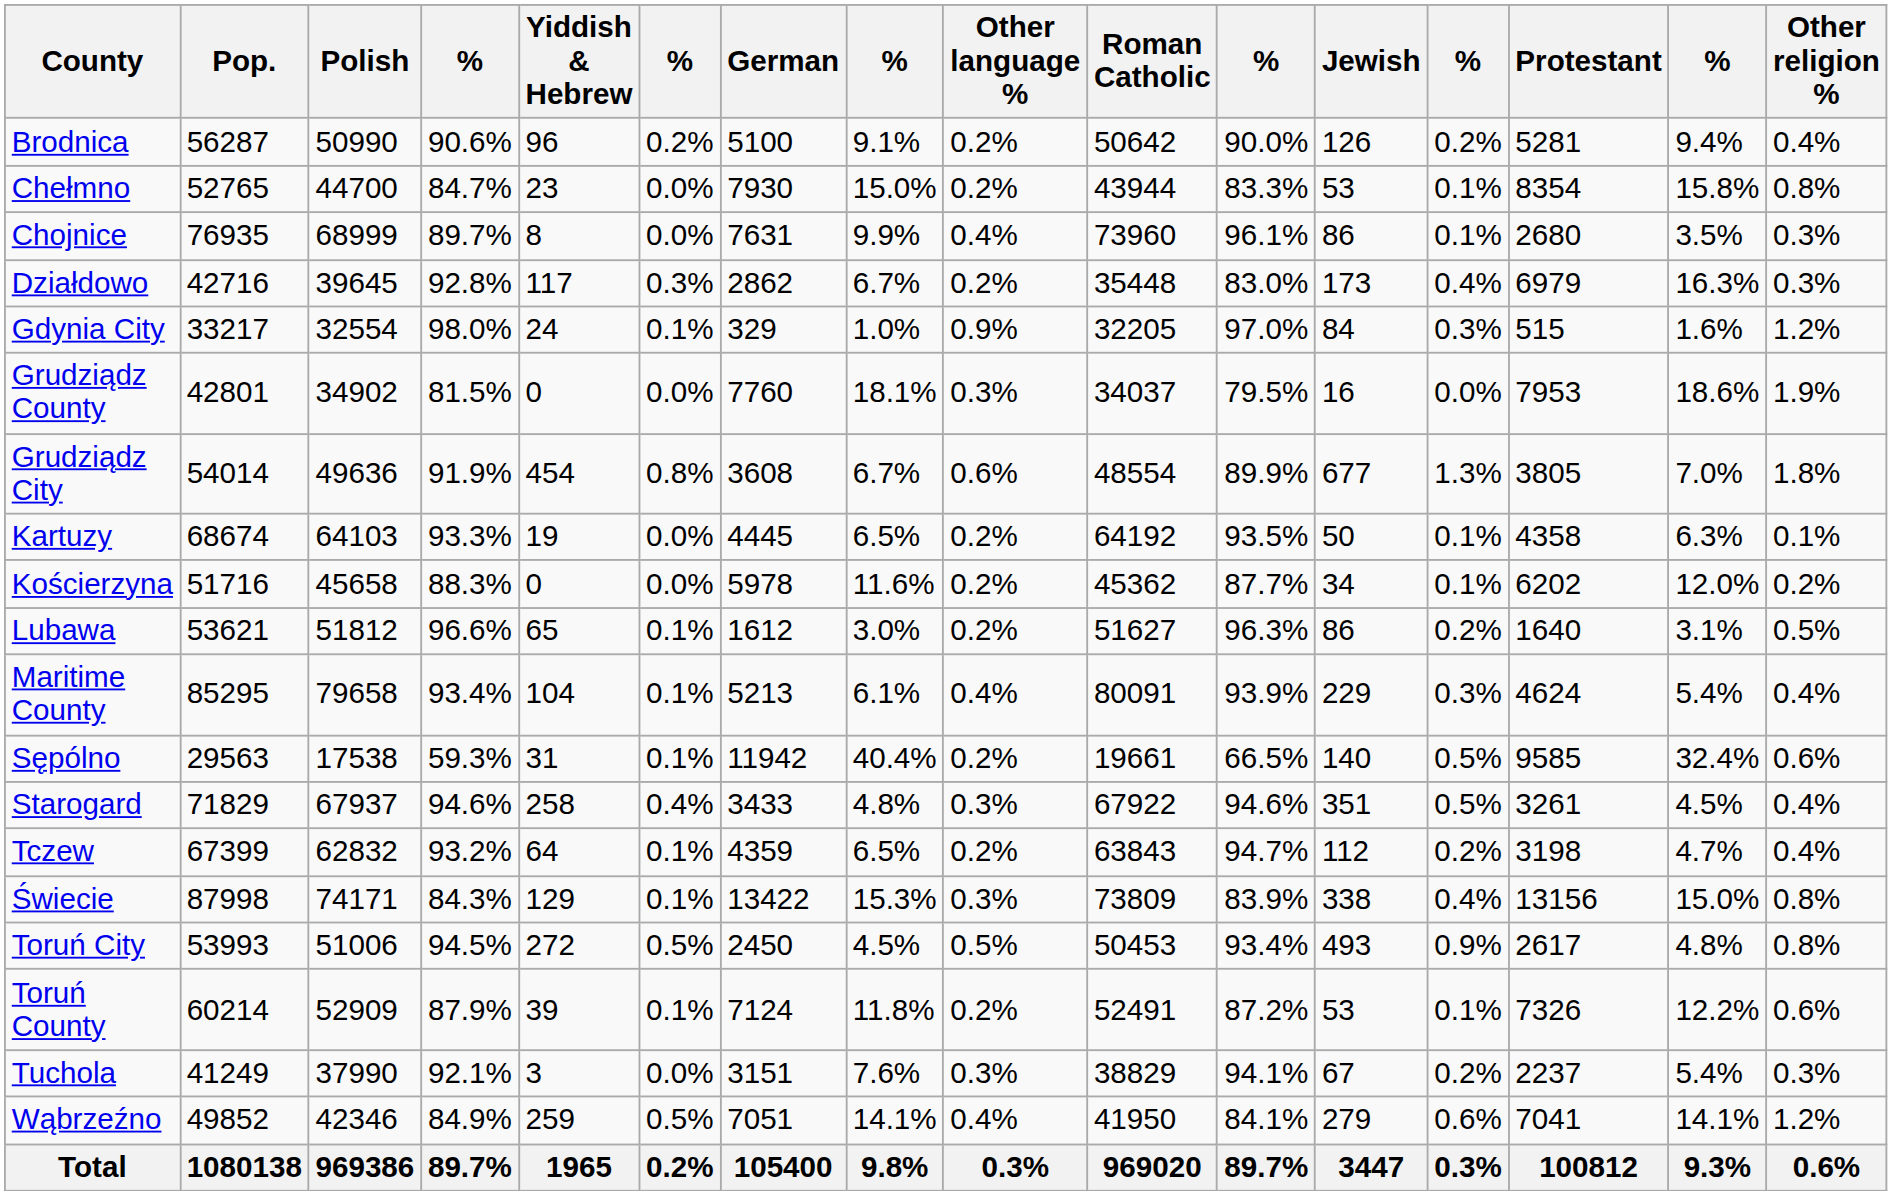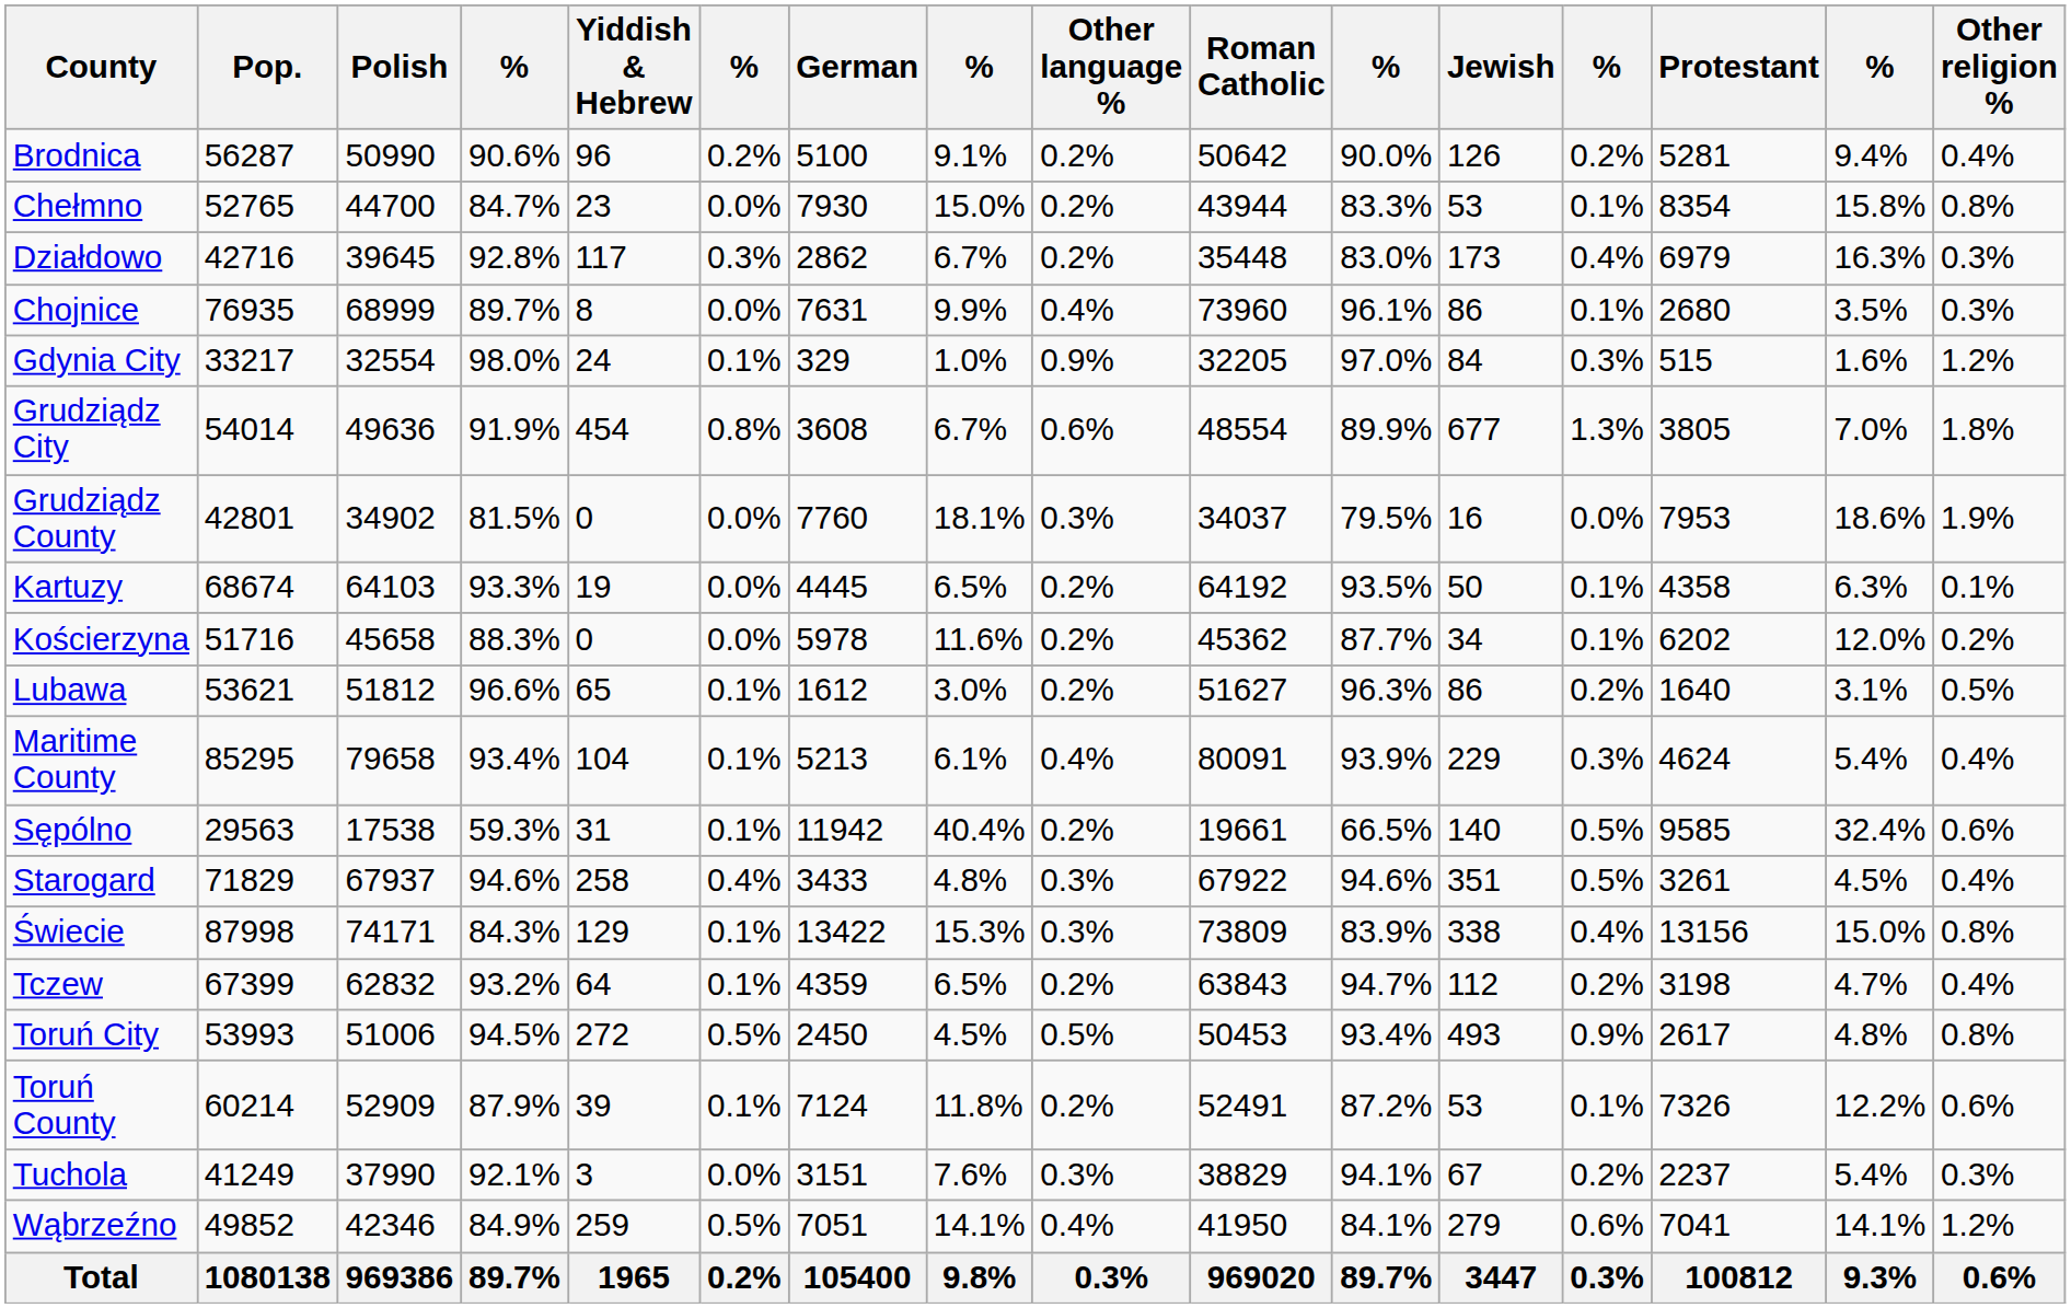 <table class="wikitable sortable mw-collapsible">
 <tr>
 <th>County</th>
 <th>Pop.</th>
 <th>Polish</th>
 <th>%</th>
 <th>Yiddish & Hebrew</th>
 <th>%</th>
 <th>German</th>
 <th>%</th>
 <th>Other language %</th>
 <th>Roman Catholic</th>
 <th>%</th>
 <th>Jewish</th>
 <th>%</th>
 <th>Protestant</th>
 <th>%</th>
 <th>Other religion %</th>
 </tr>
 <tr>
 <td><a href='#'>Brodnica</a></td>
 <td>56287</td>
 <td>50990</td>
 <td>90.6%</td>
 <td>96</td>
 <td>0.2%</td>
 <td>5100</td>
 <td>9.1%</td>
 <td>0.2%</td>
 <td>50642</td>
 <td>90.0%</td>
 <td>126</td>
 <td>0.2%</td>
 <td>5281</td>
 <td>9.4%</td>
 <td>0.4%</td>
 </tr>
 <tr>
 <td><a href='#'>Chełmno</a></td>
 <td>52765</td>
 <td>44700</td>
 <td>84.7%</td>
 <td>23</td>
 <td>0.0%</td>
 <td>7930</td>
 <td>15.0%</td>
 <td>0.2%</td>
 <td>43944</td>
 <td>83.3%</td>
 <td>53</td>
 <td>0.1%</td>
 <td>8354</td>
 <td>15.8%</td>
 <td>0.8%</td>
 </tr>
 <tr>
+<td><a href='#'>Działdowo</a></td>
+<td>42716</td>
+<td>39645</td>
+<td>92.8%</td>
+<td>117</td>
+<td>0.3%</td>
+<td>2862</td>
+<td>6.7%</td>
+<td>0.2%</td>
+<td>35448</td>
+<td>83.0%</td>
+<td>173</td>
+<td>0.4%</td>
+<td>6979</td>
+<td>16.3%</td>
+<td>0.3%</td>
+</tr>
+<tr>
 <td><a href='#'>Chojnice</a></td>
 <td>76935</td>
 <td>68999</td>
 <td>89.7%</td>
 <td>8</td>
 <td>0.0%</td>
 <td>7631</td>
 <td>9.9%</td>
 <td>0.4%</td>
 <td>73960</td>
 <td>96.1%</td>
 <td>86</td>
 <td>0.1%</td>
 <td>2680</td>
 <td>3.5%</td>
-<td>0.3%</td>
-</tr>
-<tr>
-<td><a href='#'>Działdowo</a></td>
-<td>42716</td>
-<td>39645</td>
-<td>92.8%</td>
-<td>117</td>
-<td>0.3%</td>
-<td>2862</td>
-<td>6.7%</td>
-<td>0.2%</td>
-<td>35448</td>
-<td>83.0%</td>
-<td>173</td>
-<td>0.4%</td>
-<td>6979</td>
-<td>16.3%</td>
 <td>0.3%</td>
 </tr>
 <tr>
 <td><a href='#'>Gdynia City</a></td>
 <td>33217</td>
 <td>32554</td>
 <td>98.0%</td>
 <td>24</td>
 <td>0.1%</td>
 <td>329</td>
 <td>1.0%</td>
 <td>0.9%</td>
 <td>32205</td>
 <td>97.0%</td>
 <td>84</td>
 <td>0.3%</td>
 <td>515</td>
 <td>1.6%</td>
 <td>1.2%</td>
 </tr>
 <tr>
+<td><a href='#'>Grudziądz City</a></td>
+<td>54014</td>
+<td>49636</td>
+<td>91.9%</td>
+<td>454</td>
+<td>0.8%</td>
+<td>3608</td>
+<td>6.7%</td>
+<td>0.6%</td>
+<td>48554</td>
+<td>89.9%</td>
+<td>677</td>
+<td>1.3%</td>
+<td>3805</td>
+<td>7.0%</td>
+<td>1.8%</td>
+</tr>
+<tr>
 <td><a href='#'>Grudziądz County</a></td>
 <td>42801</td>
 <td>34902</td>
 <td>81.5%</td>
 <td>0</td>
 <td>0.0%</td>
 <td>7760</td>
 <td>18.1%</td>
 <td>0.3%</td>
 <td>34037</td>
 <td>79.5%</td>
 <td>16</td>
 <td>0.0%</td>
 <td>7953</td>
 <td>18.6%</td>
 <td>1.9%</td>
-</tr>
-<tr>
-<td><a href='#'>Grudziądz City</a></td>
-<td>54014</td>
-<td>49636</td>
-<td>91.9%</td>
-<td>454</td>
-<td>0.8%</td>
-<td>3608</td>
-<td>6.7%</td>
-<td>0.6%</td>
-<td>48554</td>
-<td>89.9%</td>
-<td>677</td>
-<td>1.3%</td>
-<td>3805</td>
-<td>7.0%</td>
-<td>1.8%</td>
 </tr>
 <tr>
 <td><a href='#'>Kartuzy</a></td>
 <td>68674</td>
 <td>64103</td>
 <td>93.3%</td>
 <td>19</td>
 <td>0.0%</td>
 <td>4445</td>
 <td>6.5%</td>
 <td>0.2%</td>
 <td>64192</td>
 <td>93.5%</td>
 <td>50</td>
 <td>0.1%</td>
 <td>4358</td>
 <td>6.3%</td>
 <td>0.1%</td>
 </tr>
 <tr>
 <td><a href='#'>Kościerzyna</a></td>
 <td>51716</td>
 <td>45658</td>
 <td>88.3%</td>
 <td>0</td>
 <td>0.0%</td>
 <td>5978</td>
 <td>11.6%</td>
 <td>0.2%</td>
 <td>45362</td>
 <td>87.7%</td>
 <td>34</td>
 <td>0.1%</td>
 <td>6202</td>
 <td>12.0%</td>
 <td>0.2%</td>
 </tr>
 <tr>
 <td><a href='#'>Lubawa</a></td>
 <td>53621</td>
 <td>51812</td>
 <td>96.6%</td>
 <td>65</td>
 <td>0.1%</td>
 <td>1612</td>
 <td>3.0%</td>
 <td>0.2%</td>
 <td>51627</td>
 <td>96.3%</td>
 <td>86</td>
 <td>0.2%</td>
 <td>1640</td>
 <td>3.1%</td>
 <td>0.5%</td>
 </tr>
 <tr>
 <td><a href='#'>Maritime County</a></td>
 <td>85295</td>
 <td>79658</td>
 <td>93.4%</td>
 <td>104</td>
 <td>0.1%</td>
 <td>5213</td>
 <td>6.1%</td>
 <td>0.4%</td>
 <td>80091</td>
 <td>93.9%</td>
 <td>229</td>
 <td>0.3%</td>
 <td>4624</td>
 <td>5.4%</td>
 <td>0.4%</td>
 </tr>
 <tr>
 <td><a href='#'>Sępólno</a></td>
 <td>29563</td>
 <td>17538</td>
 <td>59.3%</td>
 <td>31</td>
 <td>0.1%</td>
 <td>11942</td>
 <td>40.4%</td>
 <td>0.2%</td>
 <td>19661</td>
 <td>66.5%</td>
 <td>140</td>
 <td>0.5%</td>
 <td>9585</td>
 <td>32.4%</td>
 <td>0.6%</td>
 </tr>
 <tr>
 <td><a href='#'>Starogard</a></td>
 <td>71829</td>
 <td>67937</td>
 <td>94.6%</td>
 <td>258</td>
 <td>0.4%</td>
 <td>3433</td>
 <td>4.8%</td>
 <td>0.3%</td>
 <td>67922</td>
 <td>94.6%</td>
 <td>351</td>
 <td>0.5%</td>
 <td>3261</td>
 <td>4.5%</td>
 <td>0.4%</td>
 </tr>
 <tr>
+<td><a href='#'>Świecie</a></td>
+<td>87998</td>
+<td>74171</td>
+<td>84.3%</td>
+<td>129</td>
+<td>0.1%</td>
+<td>13422</td>
+<td>15.3%</td>
+<td>0.3%</td>
+<td>73809</td>
+<td>83.9%</td>
+<td>338</td>
+<td>0.4%</td>
+<td>13156</td>
+<td>15.0%</td>
+<td>0.8%</td>
+</tr>
+<tr>
 <td><a href='#'>Tczew</a></td>
 <td>67399</td>
 <td>62832</td>
 <td>93.2%</td>
 <td>64</td>
 <td>0.1%</td>
 <td>4359</td>
 <td>6.5%</td>
 <td>0.2%</td>
 <td>63843</td>
 <td>94.7%</td>
 <td>112</td>
 <td>0.2%</td>
 <td>3198</td>
 <td>4.7%</td>
 <td>0.4%</td>
-</tr>
-<tr>
-<td><a href='#'>Świecie</a></td>
-<td>87998</td>
-<td>74171</td>
-<td>84.3%</td>
-<td>129</td>
-<td>0.1%</td>
-<td>13422</td>
-<td>15.3%</td>
-<td>0.3%</td>
-<td>73809</td>
-<td>83.9%</td>
-<td>338</td>
-<td>0.4%</td>
-<td>13156</td>
-<td>15.0%</td>
-<td>0.8%</td>
 </tr>
 <tr>
 <td><a href='#'>Toruń City</a></td>
 <td>53993</td>
 <td>51006</td>
 <td>94.5%</td>
 <td>272</td>
 <td>0.5%</td>
 <td>2450</td>
 <td>4.5%</td>
 <td>0.5%</td>
 <td>50453</td>
 <td>93.4%</td>
 <td>493</td>
 <td>0.9%</td>
 <td>2617</td>
 <td>4.8%</td>
 <td>0.8%</td>
 </tr>
 <tr>
 <td><a href='#'>Toruń County</a></td>
 <td>60214</td>
 <td>52909</td>
 <td>87.9%</td>
 <td>39</td>
 <td>0.1%</td>
 <td>7124</td>
 <td>11.8%</td>
 <td>0.2%</td>
 <td>52491</td>
 <td>87.2%</td>
 <td>53</td>
 <td>0.1%</td>
 <td>7326</td>
 <td>12.2%</td>
 <td>0.6%</td>
 </tr>
 <tr>
 <td><a href='#'>Tuchola</a></td>
 <td>41249</td>
 <td>37990</td>
 <td>92.1%</td>
 <td>3</td>
 <td>0.0%</td>
 <td>3151</td>
 <td>7.6%</td>
 <td>0.3%</td>
 <td>38829</td>
 <td>94.1%</td>
 <td>67</td>
 <td>0.2%</td>
 <td>2237</td>
 <td>5.4%</td>
 <td>0.3%</td>
 </tr>
 <tr>
 <td><a href='#'>Wąbrzeźno</a></td>
 <td>49852</td>
 <td>42346</td>
 <td>84.9%</td>
 <td>259</td>
 <td>0.5%</td>
 <td>7051</td>
 <td>14.1%</td>
 <td>0.4%</td>
 <td>41950</td>
 <td>84.1%</td>
 <td>279</td>
 <td>0.6%</td>
 <td>7041</td>
 <td>14.1%</td>
 <td>1.2%</td>
 </tr>
 <tr>
 <th>Total</th>
 <th>1080138</th>
 <th>969386</th>
 <th>89.7%</th>
 <th>1965</th>
 <th>0.2%</th>
 <th>105400</th>
 <th>9.8%</th>
 <th>0.3%</th>
 <th>969020</th>
 <th>89.7%</th>
 <th>3447</th>
 <th>0.3%</th>
 <th>100812</th>
 <th>9.3%</th>
 <th>0.6%</th>
 </tr>
 </table>
